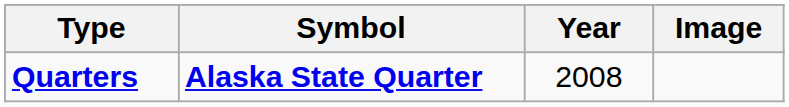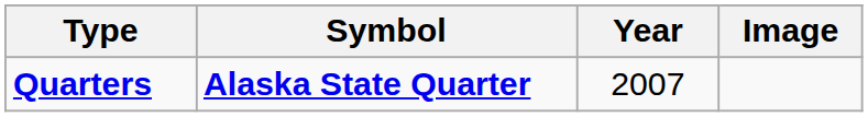 <table class="wikitable">
 <tr>
 <th width="20%">Type</th>
 <th width="40%">Symbol</th>
 <th width="15%">Year</th>
 <th width="15%">Image</th>
 </tr>
 <tr>
 <td><strong><a href='#'>Quarters</a></strong></td>
 <td><strong><a href='#'>Alaska State Quarter</a></strong></td>
-<td align="center">2008</td>
+<td align="center">2007</td>
 <td align="center"></td>
 </tr>
 </table>
